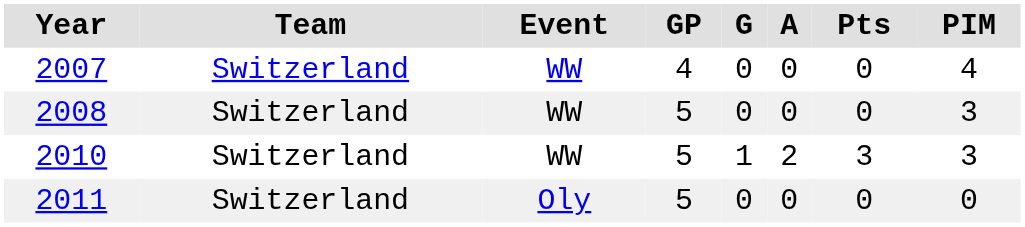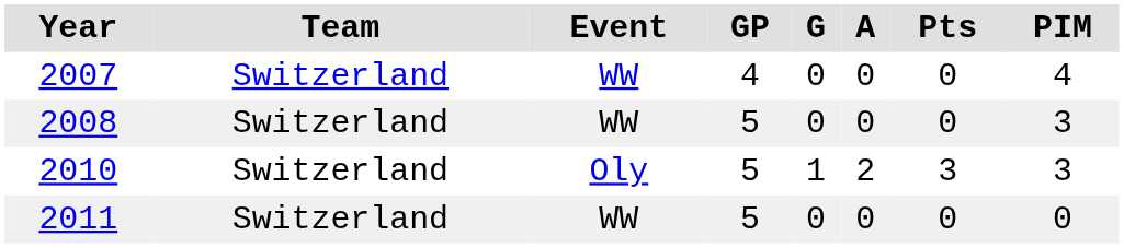 <table BORDER="0" CELLPADDING="2" CELLSPACING="0" width="35%">
 <tr ALIGN="center" bgcolor="#e0e0e0">
 <th>Year</th>
 <th>Team</th>
 <th>Event</th>
 <th>GP</th>
 <th>G</th>
 <th>A</th>
 <th>Pts</th>
 <th>PIM</th>
 </tr>
 <tr ALIGN="center">
 <td><a href='#'>2007</a></td>
 <td><a href='#'>Switzerland</a></td>
 <td><a href='#'>WW</a></td>
 <td>4</td>
 <td>0</td>
 <td>0</td>
 <td>0</td>
 <td>4</td>
 </tr>
 <tr ALIGN="center" bgcolor="#f0f0f0">
 <td><a href='#'>2008</a></td>
 <td>Switzerland</td>
 <td>WW</td>
 <td>5</td>
 <td>0</td>
 <td>0</td>
 <td>0</td>
 <td>3</td>
 </tr>
 <tr ALIGN="center">
 <td><a href='#'>2010</a></td>
 <td>Switzerland</td>
-<td>WW</td>
+<td><a href='#'>Oly</a></td>
 <td>5</td>
 <td>1</td>
 <td>2</td>
 <td>3</td>
 <td>3</td>
 </tr>
 <tr ALIGN="center" bgcolor="#f0f0f0">
 <td><a href='#'>2011</a></td>
 <td>Switzerland</td>
-<td><a href='#'>Oly</a></td>
+<td>WW</td>
 <td>5</td>
 <td>0</td>
 <td>0</td>
 <td>0</td>
 <td>0</td>
 </tr>
 </table>
